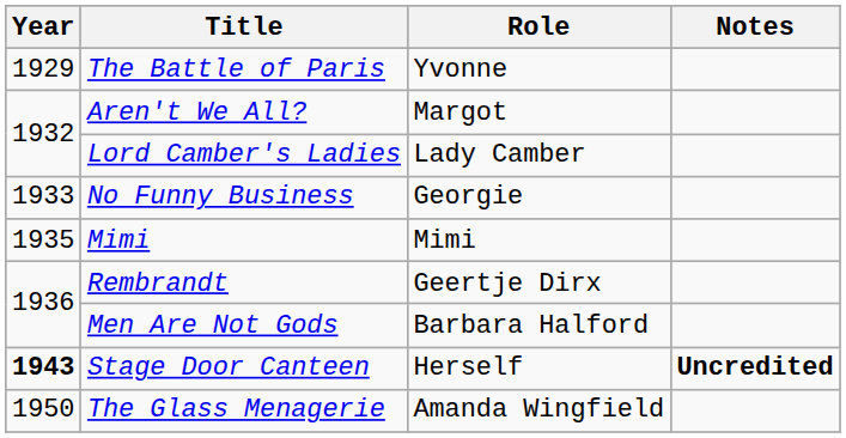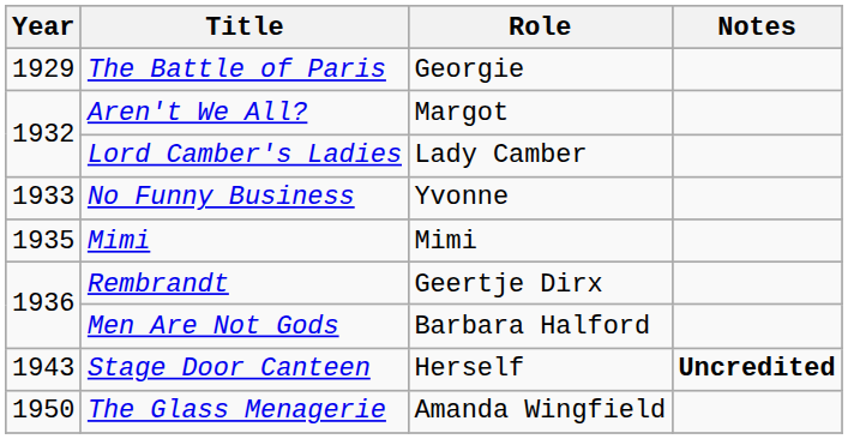 <table class="wikitable">
 <tr>
 <th>Year</th>
 <th>Title</th>
 <th>Role</th>
 <th>Notes</th>
 </tr>
 <tr>
 <td>1929</td>
 <td><em><a href='#'>The Battle of Paris</a></em></td>
-<td>Yvonne</td>
+<td>Georgie</td>
 <td></td>
 </tr>
 <tr>
 <td rowspan=2>1932</td>
 <td><em><a href='#'>Aren't We All?</a></em></td>
 <td>Margot</td>
 <td></td>
 </tr>
 <tr>
 <td><em><a href='#'>Lord Camber's Ladies</a></em></td>
 <td>Lady Camber</td>
 <td></td>
 </tr>
 <tr>
 <td>1933</td>
 <td><em><a href='#'>No Funny Business</a></em></td>
-<td>Georgie</td>
+<td>Yvonne</td>
 <td></td>
 </tr>
 <tr>
 <td>1935</td>
 <td><em><a href='#'>Mimi</a></em></td>
 <td>Mimi</td>
 <td></td>
 </tr>
 <tr>
 <td rowspan=2>1936</td>
 <td><em><a href='#'>Rembrandt</a></em></td>
 <td>Geertje Dirx</td>
 <td></td>
 </tr>
 <tr>
 <td><em><a href='#'>Men Are Not Gods</a></em></td>
 <td>Barbara Halford</td>
 <td></td>
 </tr>
 <tr>
-<td><strong>1943</strong></td>
+<td>1943</td>
 <td><em><a href='#'>Stage Door Canteen</a></em></td>
 <td>Herself</td>
 <td><strong>Uncredited</strong></td>
 </tr>
 <tr>
 <td>1950</td>
 <td><em><a href='#'>The Glass Menagerie</a></em></td>
 <td>Amanda Wingfield</td>
 <td></td>
 </tr>
 </table>
